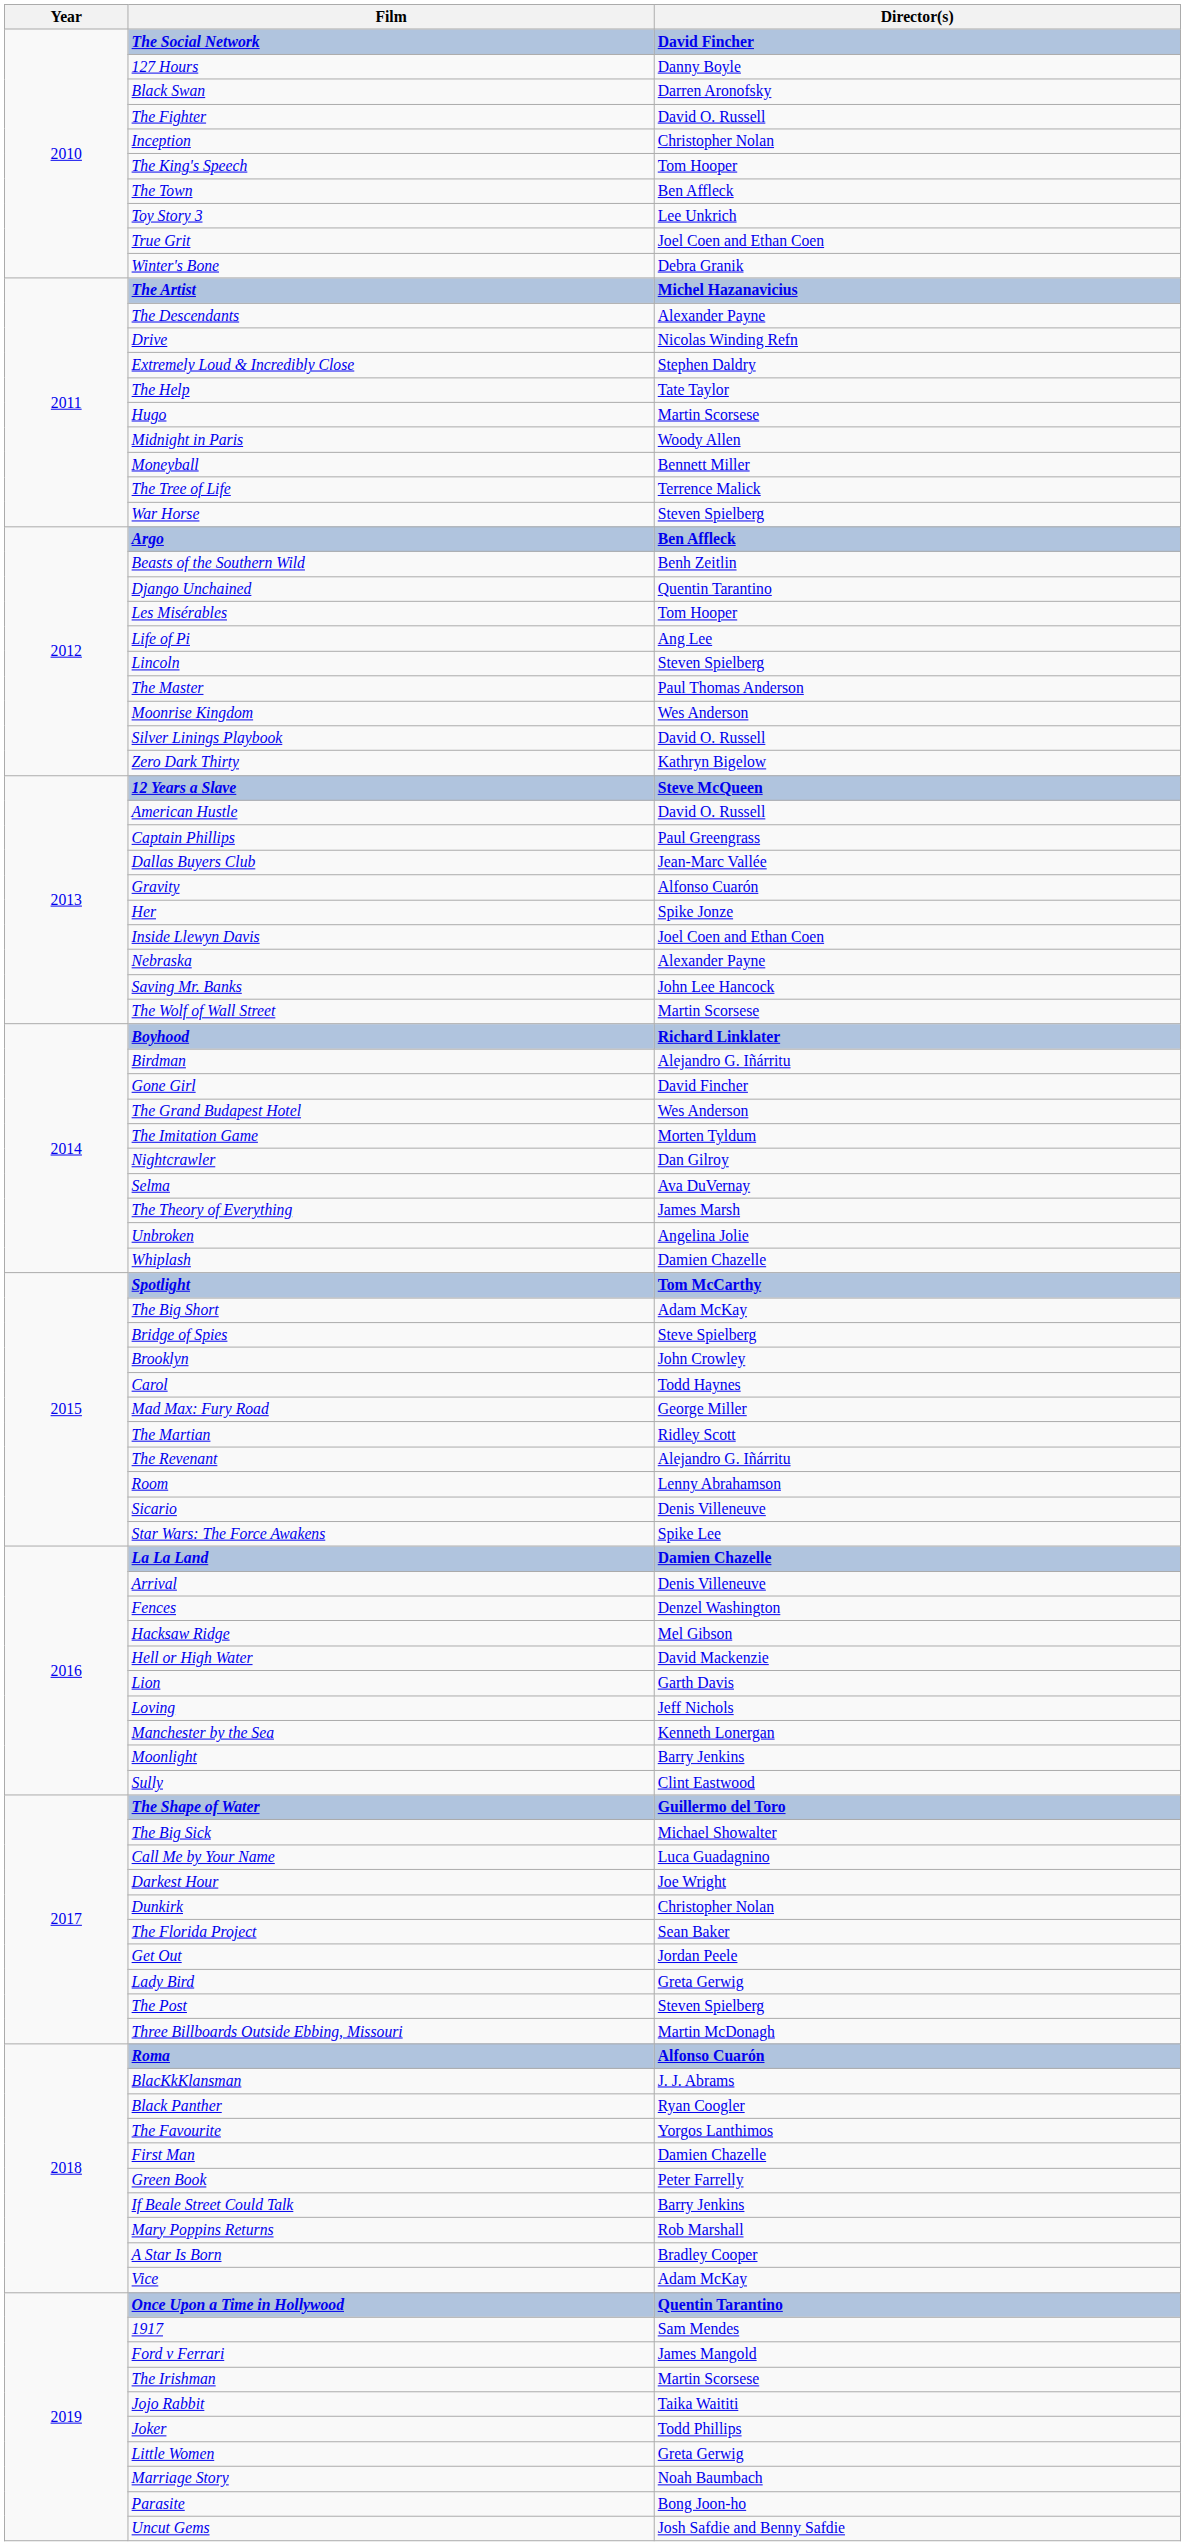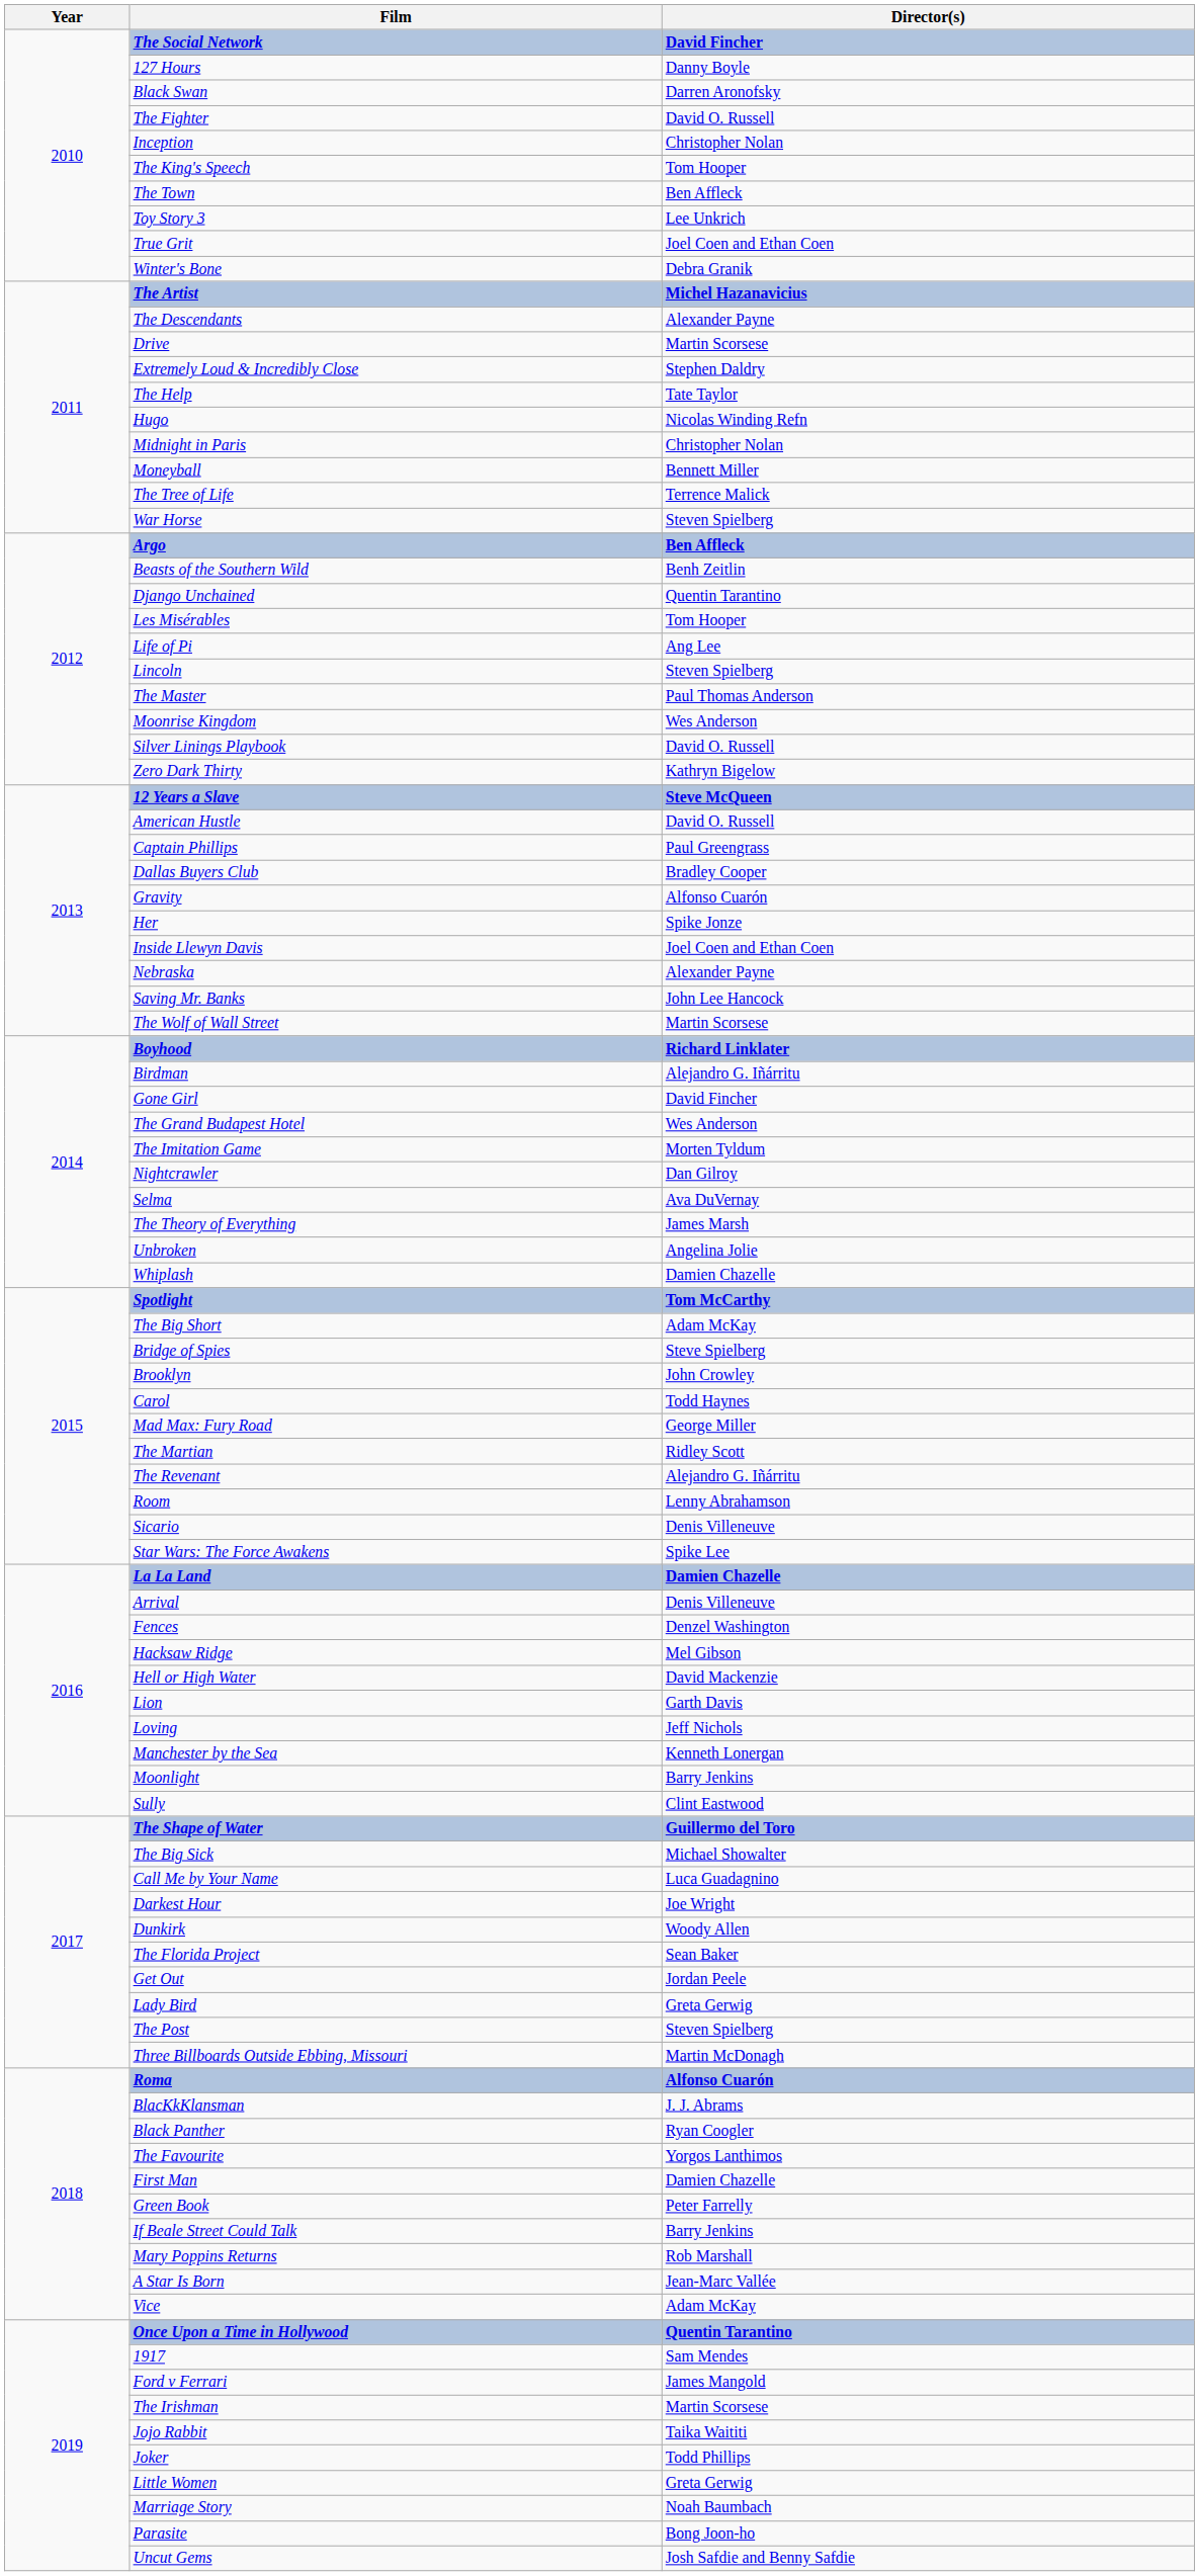 <table class="wikitable sortable plainrowheaders" width="95%" cellpadding="5">
 <tr>
 <th width="100"><strong>Year</strong></th>
 <th width="450"><strong>Film</strong></th>
 <th width="450"><strong>Director(s)</strong></th>
 </tr>
 <tr>
 <td rowspan="10" style="text-align:center;"><a href='#'>2010</a> <br></td>
 <td style="background:#B0C4DE;"><strong><em><a href='#'>The Social Network</a></em></strong></td>
 <td style="background:#B0C4DE;"><strong><a href='#'>David Fincher</a></strong></td>
 </tr>
 <tr>
 <td><em><a href='#'>127 Hours</a></em></td>
 <td><a href='#'>Danny Boyle</a></td>
 </tr>
 <tr>
 <td><em><a href='#'>Black Swan</a></em></td>
 <td><a href='#'>Darren Aronofsky</a></td>
 </tr>
 <tr>
 <td><em><a href='#'>The Fighter</a></em></td>
 <td><a href='#'>David O. Russell</a></td>
 </tr>
 <tr>
 <td><em><a href='#'>Inception</a></em></td>
 <td><a href='#'>Christopher Nolan</a></td>
 </tr>
 <tr>
 <td><em><a href='#'>The King's Speech</a></em></td>
 <td><a href='#'>Tom Hooper</a></td>
 </tr>
 <tr>
 <td><em><a href='#'>The Town</a></em></td>
 <td><a href='#'>Ben Affleck</a></td>
 </tr>
 <tr>
 <td><em><a href='#'>Toy Story 3</a></em></td>
 <td><a href='#'>Lee Unkrich</a></td>
 </tr>
 <tr>
 <td><em><a href='#'>True Grit</a></em></td>
 <td><a href='#'>Joel Coen and Ethan Coen</a></td>
 </tr>
 <tr>
 <td><em><a href='#'>Winter's Bone</a></em></td>
 <td><a href='#'>Debra Granik</a></td>
 </tr>
 <tr>
 <td rowspan="10" style="text-align:center;"><a href='#'>2011</a> <br></td>
 <td style="background:#B0C4DE;"><strong><em><a href='#'>The Artist</a></em></strong></td>
 <td style="background:#B0C4DE;"><strong><a href='#'>Michel Hazanavicius</a></strong></td>
 </tr>
 <tr>
 <td><em><a href='#'>The Descendants</a></em></td>
 <td><a href='#'>Alexander Payne</a></td>
 </tr>
 <tr>
 <td><em><a href='#'>Drive</a></em></td>
-<td><a href='#'>Nicolas Winding Refn</a></td>
+<td><a href='#'>Martin Scorsese</a></td>
 </tr>
 <tr>
 <td><em><a href='#'>Extremely Loud & Incredibly Close</a></em></td>
 <td><a href='#'>Stephen Daldry</a></td>
 </tr>
 <tr>
 <td><em><a href='#'>The Help</a></em></td>
 <td><a href='#'>Tate Taylor</a></td>
 </tr>
 <tr>
 <td><em><a href='#'>Hugo</a></em></td>
-<td><a href='#'>Martin Scorsese</a></td>
+<td><a href='#'>Nicolas Winding Refn</a></td>
 </tr>
 <tr>
 <td><em><a href='#'>Midnight in Paris</a></em></td>
-<td><a href='#'>Woody Allen</a></td>
+<td><a href='#'>Christopher Nolan</a></td>
 </tr>
 <tr>
 <td><em><a href='#'>Moneyball</a></em></td>
 <td><a href='#'>Bennett Miller</a></td>
 </tr>
 <tr>
 <td><em><a href='#'>The Tree of Life</a></em></td>
 <td><a href='#'>Terrence Malick</a></td>
 </tr>
 <tr>
 <td><em><a href='#'>War Horse</a></em></td>
 <td><a href='#'>Steven Spielberg</a></td>
 </tr>
 <tr>
 <td rowspan="10" style="text-align:center;"><a href='#'>2012</a> <br></td>
 <td style="background:#B0C4DE;"><strong><em><a href='#'>Argo</a></em></strong></td>
 <td style="background:#B0C4DE;"><strong><a href='#'>Ben Affleck</a></strong></td>
 </tr>
 <tr>
 <td><em><a href='#'>Beasts of the Southern Wild</a></em></td>
 <td><a href='#'>Benh Zeitlin</a></td>
 </tr>
 <tr>
 <td><em><a href='#'>Django Unchained</a></em></td>
 <td><a href='#'>Quentin Tarantino</a></td>
 </tr>
 <tr>
 <td><em><a href='#'>Les Misérables</a></em></td>
 <td><a href='#'>Tom Hooper</a></td>
 </tr>
 <tr>
 <td><em><a href='#'>Life of Pi</a></em></td>
 <td><a href='#'>Ang Lee</a></td>
 </tr>
 <tr>
 <td><em><a href='#'>Lincoln</a></em></td>
 <td><a href='#'>Steven Spielberg</a></td>
 </tr>
 <tr>
 <td><em><a href='#'>The Master</a></em></td>
 <td><a href='#'>Paul Thomas Anderson</a></td>
 </tr>
 <tr>
 <td><em><a href='#'>Moonrise Kingdom</a></em></td>
 <td><a href='#'>Wes Anderson</a></td>
 </tr>
 <tr>
 <td><em><a href='#'>Silver Linings Playbook</a></em></td>
 <td><a href='#'>David O. Russell</a></td>
 </tr>
 <tr>
 <td><em><a href='#'>Zero Dark Thirty</a></em></td>
 <td><a href='#'>Kathryn Bigelow</a></td>
 </tr>
 <tr>
 <td rowspan="10" style="text-align:center;"><a href='#'>2013</a> <br></td>
 <td style="background:#B0C4DE;"><strong><em><a href='#'>12 Years a Slave</a></em></strong></td>
 <td style="background:#B0C4DE;"><strong><a href='#'>Steve McQueen</a></strong></td>
 </tr>
 <tr>
 <td><em><a href='#'>American Hustle</a></em></td>
 <td><a href='#'>David O. Russell</a></td>
 </tr>
 <tr>
 <td><em><a href='#'>Captain Phillips</a></em></td>
 <td><a href='#'>Paul Greengrass</a></td>
 </tr>
 <tr>
 <td><em><a href='#'>Dallas Buyers Club</a></em></td>
-<td><a href='#'>Jean-Marc Vallée</a></td>
+<td><a href='#'>Bradley Cooper</a></td>
 </tr>
 <tr>
 <td><em><a href='#'>Gravity</a></em></td>
 <td><a href='#'>Alfonso Cuarón</a></td>
 </tr>
 <tr>
 <td><em><a href='#'>Her</a></em></td>
 <td><a href='#'>Spike Jonze</a></td>
 </tr>
 <tr>
 <td><em><a href='#'>Inside Llewyn Davis</a></em></td>
 <td><a href='#'>Joel Coen and Ethan Coen</a></td>
 </tr>
 <tr>
 <td><em><a href='#'>Nebraska</a></em></td>
 <td><a href='#'>Alexander Payne</a></td>
 </tr>
 <tr>
 <td><em><a href='#'>Saving Mr. Banks</a></em></td>
 <td><a href='#'>John Lee Hancock</a></td>
 </tr>
 <tr>
 <td><em><a href='#'>The Wolf of Wall Street</a></em></td>
 <td><a href='#'>Martin Scorsese</a></td>
 </tr>
 <tr>
 <td rowspan="10" style="text-align:center;"><a href='#'>2014</a> <br></td>
 <td style="background:#B0C4DE;"><strong><em><a href='#'>Boyhood</a></em></strong></td>
 <td style="background:#B0C4DE;"><strong><a href='#'>Richard Linklater</a></strong></td>
 </tr>
 <tr>
 <td><em><a href='#'>Birdman</a></em></td>
 <td><a href='#'>Alejandro G. Iñárritu</a></td>
 </tr>
 <tr>
 <td><em><a href='#'>Gone Girl</a></em></td>
 <td><a href='#'>David Fincher</a></td>
 </tr>
 <tr>
 <td><em><a href='#'>The Grand Budapest Hotel</a></em></td>
 <td><a href='#'>Wes Anderson</a></td>
 </tr>
 <tr>
 <td><em><a href='#'>The Imitation Game</a></em></td>
 <td><a href='#'>Morten Tyldum</a></td>
 </tr>
 <tr>
 <td><em><a href='#'>Nightcrawler</a></em></td>
 <td><a href='#'>Dan Gilroy</a></td>
 </tr>
 <tr>
 <td><em><a href='#'>Selma</a></em></td>
 <td><a href='#'>Ava DuVernay</a></td>
 </tr>
 <tr>
 <td><em><a href='#'>The Theory of Everything</a></em></td>
 <td><a href='#'>James Marsh</a></td>
 </tr>
 <tr>
 <td><em><a href='#'>Unbroken</a></em></td>
 <td><a href='#'>Angelina Jolie</a></td>
 </tr>
 <tr>
 <td><em><a href='#'>Whiplash</a></em></td>
 <td><a href='#'>Damien Chazelle</a></td>
 </tr>
 <tr>
 <td rowspan="11" style="text-align:center;"><a href='#'>2015</a> <br></td>
 <td style="background:#B0C4DE;"><strong><em><a href='#'>Spotlight</a></em></strong></td>
 <td style="background:#B0C4DE;"><strong><a href='#'>Tom McCarthy</a></strong></td>
 </tr>
 <tr>
 <td><em><a href='#'>The Big Short</a></em></td>
 <td><a href='#'>Adam McKay</a></td>
 </tr>
 <tr>
 <td><em><a href='#'>Bridge of Spies</a></em></td>
 <td><a href='#'>Steve Spielberg</a></td>
 </tr>
 <tr>
 <td><em><a href='#'>Brooklyn</a></em></td>
 <td><a href='#'>John Crowley</a></td>
 </tr>
 <tr>
 <td><em><a href='#'>Carol</a></em></td>
 <td><a href='#'>Todd Haynes</a></td>
 </tr>
 <tr>
 <td><em><a href='#'>Mad Max: Fury Road</a></em></td>
 <td><a href='#'>George Miller</a></td>
 </tr>
 <tr>
 <td><em><a href='#'>The Martian</a></em></td>
 <td><a href='#'>Ridley Scott</a></td>
 </tr>
 <tr>
 <td><em><a href='#'>The Revenant</a></em></td>
 <td><a href='#'>Alejandro G. Iñárritu</a></td>
 </tr>
 <tr>
 <td><em><a href='#'>Room</a></em></td>
 <td><a href='#'>Lenny Abrahamson</a></td>
 </tr>
 <tr>
 <td><em><a href='#'>Sicario</a></em></td>
 <td><a href='#'>Denis Villeneuve</a></td>
 </tr>
 <tr>
 <td><em><a href='#'>Star Wars: The Force Awakens</a></em></td>
 <td><a href='#'>Spike Lee</a></td>
 </tr>
 <tr>
 <td rowspan="10" style="text-align:center;"><a href='#'>2016</a> <br></td>
 <td style="background:#B0C4DE;"><strong><em><a href='#'>La La Land</a></em></strong></td>
 <td style="background:#B0C4DE;"><strong><a href='#'>Damien Chazelle</a></strong></td>
 </tr>
 <tr>
 <td><em><a href='#'>Arrival</a></em></td>
 <td><a href='#'>Denis Villeneuve</a></td>
 </tr>
 <tr>
 <td><em><a href='#'>Fences</a></em></td>
 <td><a href='#'>Denzel Washington</a></td>
 </tr>
 <tr>
 <td><em><a href='#'>Hacksaw Ridge</a></em></td>
 <td><a href='#'>Mel Gibson</a></td>
 </tr>
 <tr>
 <td><em><a href='#'>Hell or High Water</a></em></td>
 <td><a href='#'>David Mackenzie</a></td>
 </tr>
 <tr>
 <td><em><a href='#'>Lion</a></em></td>
 <td><a href='#'>Garth Davis</a></td>
 </tr>
 <tr>
 <td><em><a href='#'>Loving</a></em></td>
 <td><a href='#'>Jeff Nichols</a></td>
 </tr>
 <tr>
 <td><em><a href='#'>Manchester by the Sea</a></em></td>
 <td><a href='#'>Kenneth Lonergan</a></td>
 </tr>
 <tr>
 <td><em><a href='#'>Moonlight</a></em></td>
 <td><a href='#'>Barry Jenkins</a></td>
 </tr>
 <tr>
 <td><em><a href='#'>Sully</a></em></td>
 <td><a href='#'>Clint Eastwood</a></td>
 </tr>
 <tr>
 <td rowspan="10" style="text-align:center;"><a href='#'>2017</a> <br></td>
 <td style="background:#B0C4DE;"><strong><em><a href='#'>The Shape of Water</a></em></strong></td>
 <td style="background:#B0C4DE;"><strong><a href='#'>Guillermo del Toro</a></strong></td>
 </tr>
 <tr>
 <td><em><a href='#'>The Big Sick</a></em></td>
 <td><a href='#'>Michael Showalter</a></td>
 </tr>
 <tr>
 <td><em><a href='#'>Call Me by Your Name</a></em></td>
 <td><a href='#'>Luca Guadagnino</a></td>
 </tr>
 <tr>
 <td><em><a href='#'>Darkest Hour</a></em></td>
 <td><a href='#'>Joe Wright</a></td>
 </tr>
 <tr>
 <td><em><a href='#'>Dunkirk</a></em></td>
-<td><a href='#'>Christopher Nolan</a></td>
+<td><a href='#'>Woody Allen</a></td>
 </tr>
 <tr>
 <td><em><a href='#'>The Florida Project</a></em></td>
 <td><a href='#'>Sean Baker</a></td>
 </tr>
 <tr>
 <td><em><a href='#'>Get Out</a></em></td>
 <td><a href='#'>Jordan Peele</a></td>
 </tr>
 <tr>
 <td><em><a href='#'>Lady Bird</a></em></td>
 <td><a href='#'>Greta Gerwig</a></td>
 </tr>
 <tr>
 <td><em><a href='#'>The Post</a></em></td>
 <td><a href='#'>Steven Spielberg</a></td>
 </tr>
 <tr>
 <td><em><a href='#'>Three Billboards Outside Ebbing, Missouri</a></em></td>
 <td><a href='#'>Martin McDonagh</a></td>
 </tr>
 <tr>
 <td rowspan="10" style="text-align:center;"><a href='#'>2018</a> <br></td>
 <td style="background:#B0C4DE;"><strong><em><a href='#'>Roma</a></em></strong></td>
 <td style="background:#B0C4DE;"><strong><a href='#'>Alfonso Cuarón</a></strong></td>
 </tr>
 <tr>
 <td><em><a href='#'>BlacKkKlansman</a></em></td>
 <td><a href='#'>J. J. Abrams</a></td>
 </tr>
 <tr>
 <td><em><a href='#'>Black Panther</a></em></td>
 <td><a href='#'>Ryan Coogler</a></td>
 </tr>
 <tr>
 <td><em><a href='#'>The Favourite</a></em></td>
 <td><a href='#'>Yorgos Lanthimos</a></td>
 </tr>
 <tr>
 <td><em><a href='#'>First Man</a></em></td>
 <td><a href='#'>Damien Chazelle</a></td>
 </tr>
 <tr>
 <td><em><a href='#'>Green Book</a></em></td>
 <td><a href='#'>Peter Farrelly</a></td>
 </tr>
 <tr>
 <td><em><a href='#'>If Beale Street Could Talk</a></em></td>
 <td><a href='#'>Barry Jenkins</a></td>
 </tr>
 <tr>
 <td><em><a href='#'>Mary Poppins Returns</a></em></td>
 <td><a href='#'>Rob Marshall</a></td>
 </tr>
 <tr>
 <td><em><a href='#'>A Star Is Born</a></em></td>
-<td><a href='#'>Bradley Cooper</a></td>
+<td><a href='#'>Jean-Marc Vallée</a></td>
 </tr>
 <tr>
 <td><em><a href='#'>Vice</a></em></td>
 <td><a href='#'>Adam McKay</a></td>
 </tr>
 <tr>
 <td rowspan="10" style="text-align:center;"><a href='#'>2019</a> <br></td>
 <td style="background:#B0C4DE;"><strong><em><a href='#'>Once Upon a Time in Hollywood</a></em></strong></td>
 <td style="background:#B0C4DE;"><strong><a href='#'>Quentin Tarantino</a></strong></td>
 </tr>
 <tr>
 <td><em><a href='#'>1917</a></em></td>
 <td><a href='#'>Sam Mendes</a></td>
 </tr>
 <tr>
 <td><em><a href='#'>Ford v Ferrari</a></em></td>
 <td><a href='#'>James Mangold</a></td>
 </tr>
 <tr>
 <td><em><a href='#'>The Irishman</a></em></td>
 <td><a href='#'>Martin Scorsese</a></td>
 </tr>
 <tr>
 <td><em><a href='#'>Jojo Rabbit</a></em></td>
 <td><a href='#'>Taika Waititi</a></td>
 </tr>
 <tr>
 <td><em><a href='#'>Joker</a></em></td>
 <td><a href='#'>Todd Phillips</a></td>
 </tr>
 <tr>
 <td><em><a href='#'>Little Women</a></em></td>
 <td><a href='#'>Greta Gerwig</a></td>
 </tr>
 <tr>
 <td><em><a href='#'>Marriage Story</a></em></td>
 <td><a href='#'>Noah Baumbach</a></td>
 </tr>
 <tr>
 <td><em><a href='#'>Parasite</a></em></td>
 <td><a href='#'>Bong Joon-ho</a></td>
 </tr>
 <tr>
 <td><em><a href='#'>Uncut Gems</a></em></td>
 <td><a href='#'>Josh Safdie and Benny Safdie</a></td>
 </tr>
 </table>
